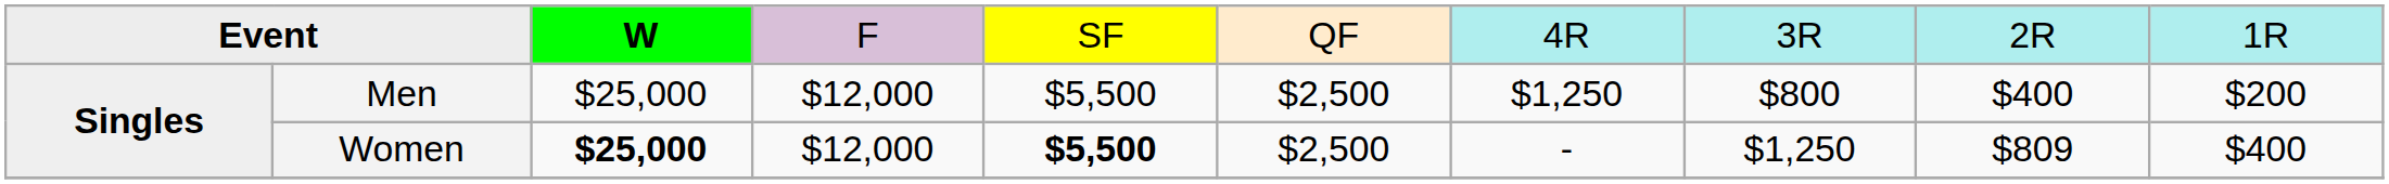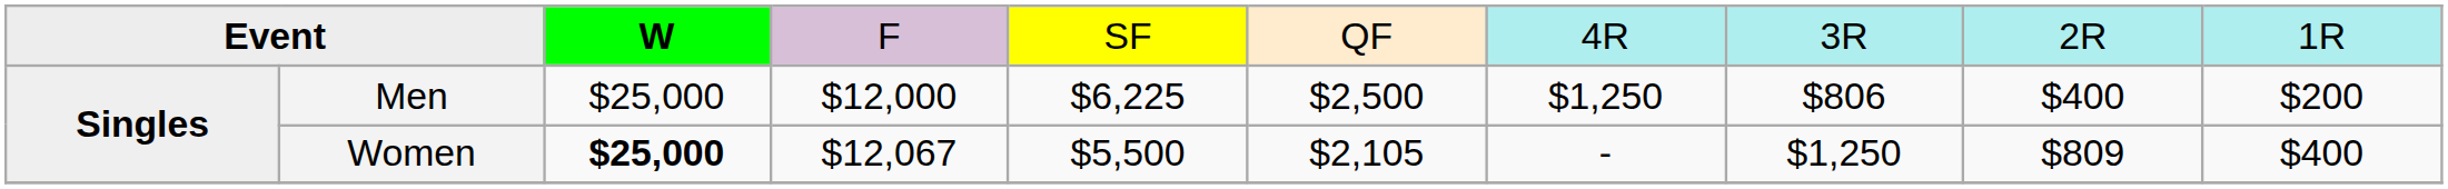 <table class=wikitable style=font-size:90%;text-align:center>
 <tr>
 <td width=200 colspan=2 bgcolor=#ededed><strong>Event</strong></td>
 <td width=80 bgcolor=lime><strong>W</strong></td>
 <td width=85 bgcolor=#D8BFD8>F</td>
 <td width=85 bgcolor=#FFFF00>SF</td>
 <td width=85 bgcolor=#ffebcd>QF</td>
 <td width=85 bgcolor=#afeeee>4R</td>
 <td width=85 bgcolor=#afeeee>3R</td>
 <td width=85 bgcolor=#afeeee>2R</td>
 <td width=85 bgcolor=#afeeee>1R</td>
 </tr>
 <tr>
 <td rowspan=2 bgcolor=#efefef><strong>Singles</strong> </td>
 <td bgcolor=#f3f3f3>Men</td>
 <td>$25,000</td>
 <td>$12,000</td>
-<td>$5,500</td>
+<td>$6,225</td>
 <td>$2,500</td>
 <td>$1,250</td>
-<td>$800</td>
+<td>$806</td>
 <td>$400</td>
 <td>$200</td>
 </tr>
 <tr>
 <td bgcolor=#f3f3f3>Women</td>
 <td><strong>$25,000</strong></td>
-<td>$12,000</td>
-<td><strong>$5,500</strong></td>
-<td>$2,500</td>
+<td>$12,067</td>
+<td>$5,500</td>
+<td>$2,105</td>
 <td>-</td>
 <td>$1,250</td>
 <td>$809</td>
 <td>$400</td>
 </tr>
 <tr>
 </tr>
 </table>
